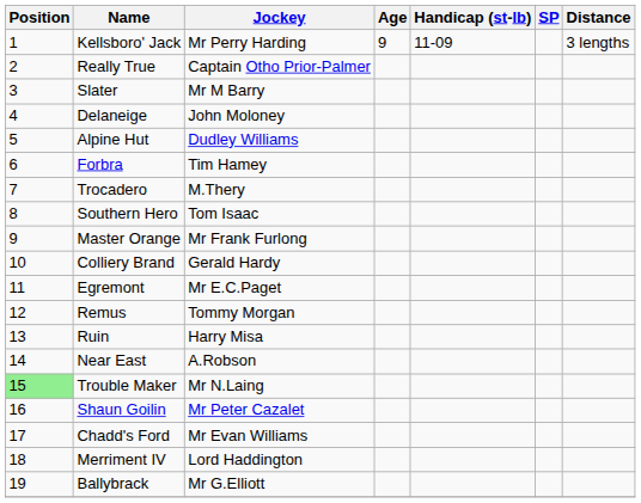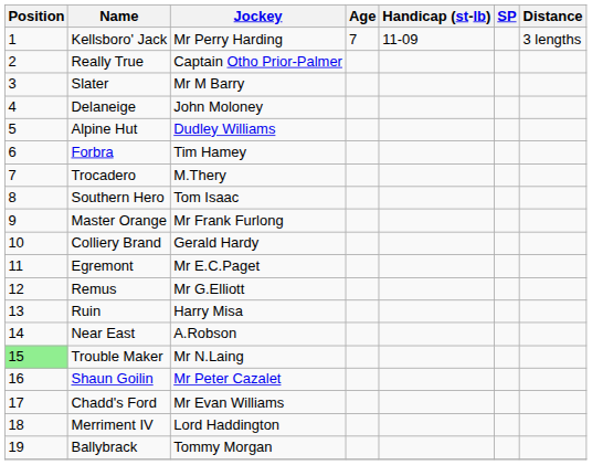 <table class="wikitable sortable">
 <tr>
 <th>Position</th>
 <th>Name</th>
 <th><a href='#'>Jockey</a></th>
 <th data-sort-type="number">Age</th>
 <th>Handicap (<a href='#'>st</a>-<a href='#'>lb</a>)</th>
 <th><a href='#'>SP</a></th>
 <th>Distance</th>
 </tr>
 <tr>
 <td>1</td>
 <td>Kellsboro' Jack</td>
 <td>Mr Perry Harding</td>
-<td>9</td>
+<td>7</td>
 <td>11-09</td>
 <td></td>
 <td>3 lengths</td>
 </tr>
 <tr>
 <td>2</td>
 <td>Really True</td>
 <td>Captain <a href='#'>Otho Prior-Palmer</a></td>
 <td></td>
 <td></td>
 <td></td>
 <td></td>
 </tr>
 <tr>
 <td>3</td>
 <td>Slater</td>
 <td>Mr M Barry</td>
 <td></td>
 <td></td>
 <td></td>
 <td></td>
 </tr>
 <tr>
 <td>4</td>
 <td>Delaneige</td>
 <td>John Moloney</td>
 <td></td>
 <td></td>
 <td></td>
 <td></td>
 </tr>
 <tr>
 <td>5</td>
 <td>Alpine Hut</td>
 <td><a href='#'>Dudley Williams</a></td>
 <td></td>
 <td></td>
 <td></td>
 <td></td>
 </tr>
 <tr>
 <td>6</td>
 <td><a href='#'>Forbra</a></td>
 <td>Tim Hamey</td>
 <td></td>
 <td></td>
 <td></td>
 <td></td>
 </tr>
 <tr>
 <td>7</td>
 <td>Trocadero</td>
 <td>M.Thery</td>
 <td></td>
 <td></td>
 <td></td>
 <td></td>
 </tr>
 <tr>
 <td>8</td>
 <td>Southern Hero</td>
 <td>Tom Isaac</td>
 <td></td>
 <td></td>
 <td></td>
 <td></td>
 </tr>
 <tr>
 <td>9</td>
 <td>Master Orange</td>
 <td>Mr Frank Furlong</td>
 <td></td>
 <td></td>
 <td></td>
 <td></td>
 </tr>
 <tr>
 <td>10</td>
 <td>Colliery Brand</td>
 <td>Gerald Hardy</td>
 <td></td>
 <td></td>
 <td></td>
 <td></td>
 </tr>
 <tr>
 <td>11</td>
 <td>Egremont</td>
 <td>Mr E.C.Paget</td>
 <td></td>
 <td></td>
 <td></td>
 <td></td>
 </tr>
 <tr>
 <td>12</td>
 <td>Remus</td>
-<td>Tommy Morgan</td>
+<td>Mr G.Elliott</td>
 <td></td>
 <td></td>
 <td></td>
 <td></td>
 </tr>
 <tr>
 <td>13</td>
 <td>Ruin</td>
 <td>Harry Misa</td>
 <td></td>
 <td></td>
 <td></td>
 <td></td>
 </tr>
 <tr>
 <td>14</td>
 <td>Near East</td>
 <td>A.Robson</td>
 <td></td>
 <td></td>
 <td></td>
 <td></td>
 </tr>
 <tr>
 <td style="background: lightgreen;">15</td>
 <td>Trouble Maker</td>
 <td>Mr N.Laing</td>
 <td></td>
 <td></td>
 <td></td>
 <td></td>
 </tr>
 <tr>
 <td>16</td>
 <td><a href='#'>Shaun Goilin</a></td>
 <td><a href='#'>Mr Peter Cazalet</a></td>
 <td></td>
 <td></td>
 <td></td>
 <td></td>
 </tr>
 <tr>
 <td>17</td>
 <td>Chadd's Ford</td>
 <td>Mr Evan Williams</td>
 <td></td>
 <td></td>
 <td></td>
 <td></td>
 </tr>
 <tr>
 <td>18</td>
 <td>Merriment IV</td>
 <td>Lord Haddington</td>
 <td></td>
 <td></td>
 <td></td>
 <td></td>
 </tr>
 <tr>
 <td>19</td>
 <td>Ballybrack</td>
-<td>Mr G.Elliott</td>
+<td>Tommy Morgan</td>
 <td></td>
 <td></td>
 <td></td>
 <td></td>
 </tr>
 <tr>
 </tr>
 </table>
